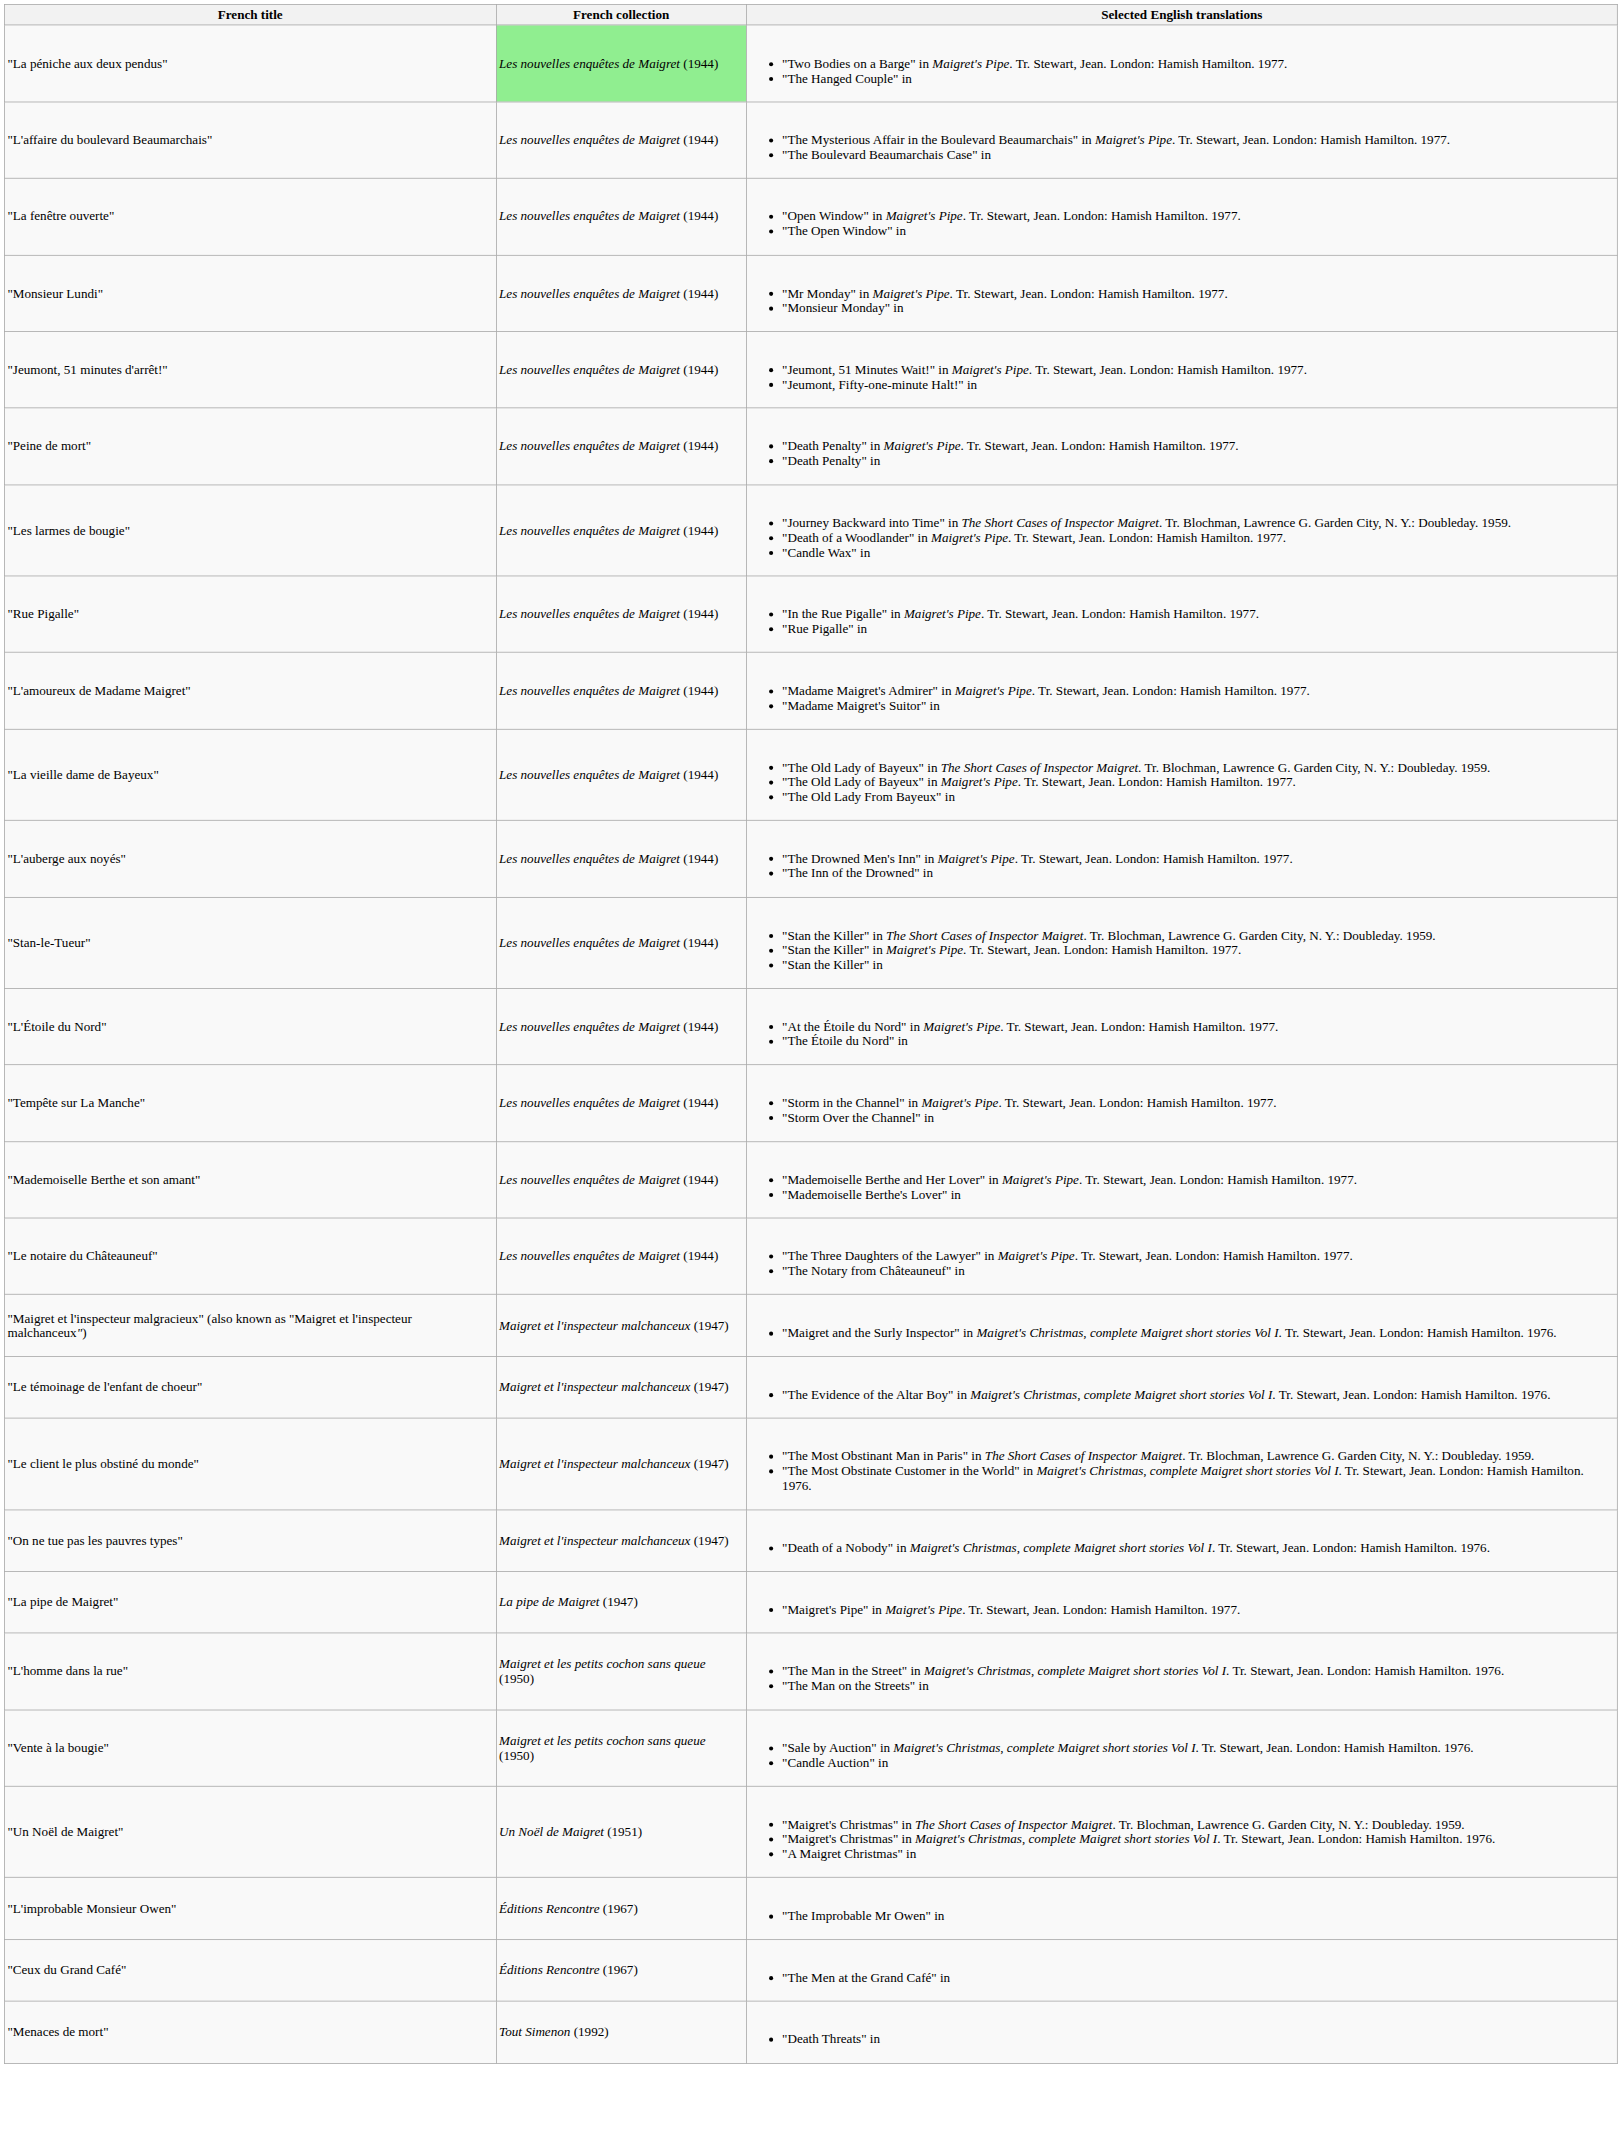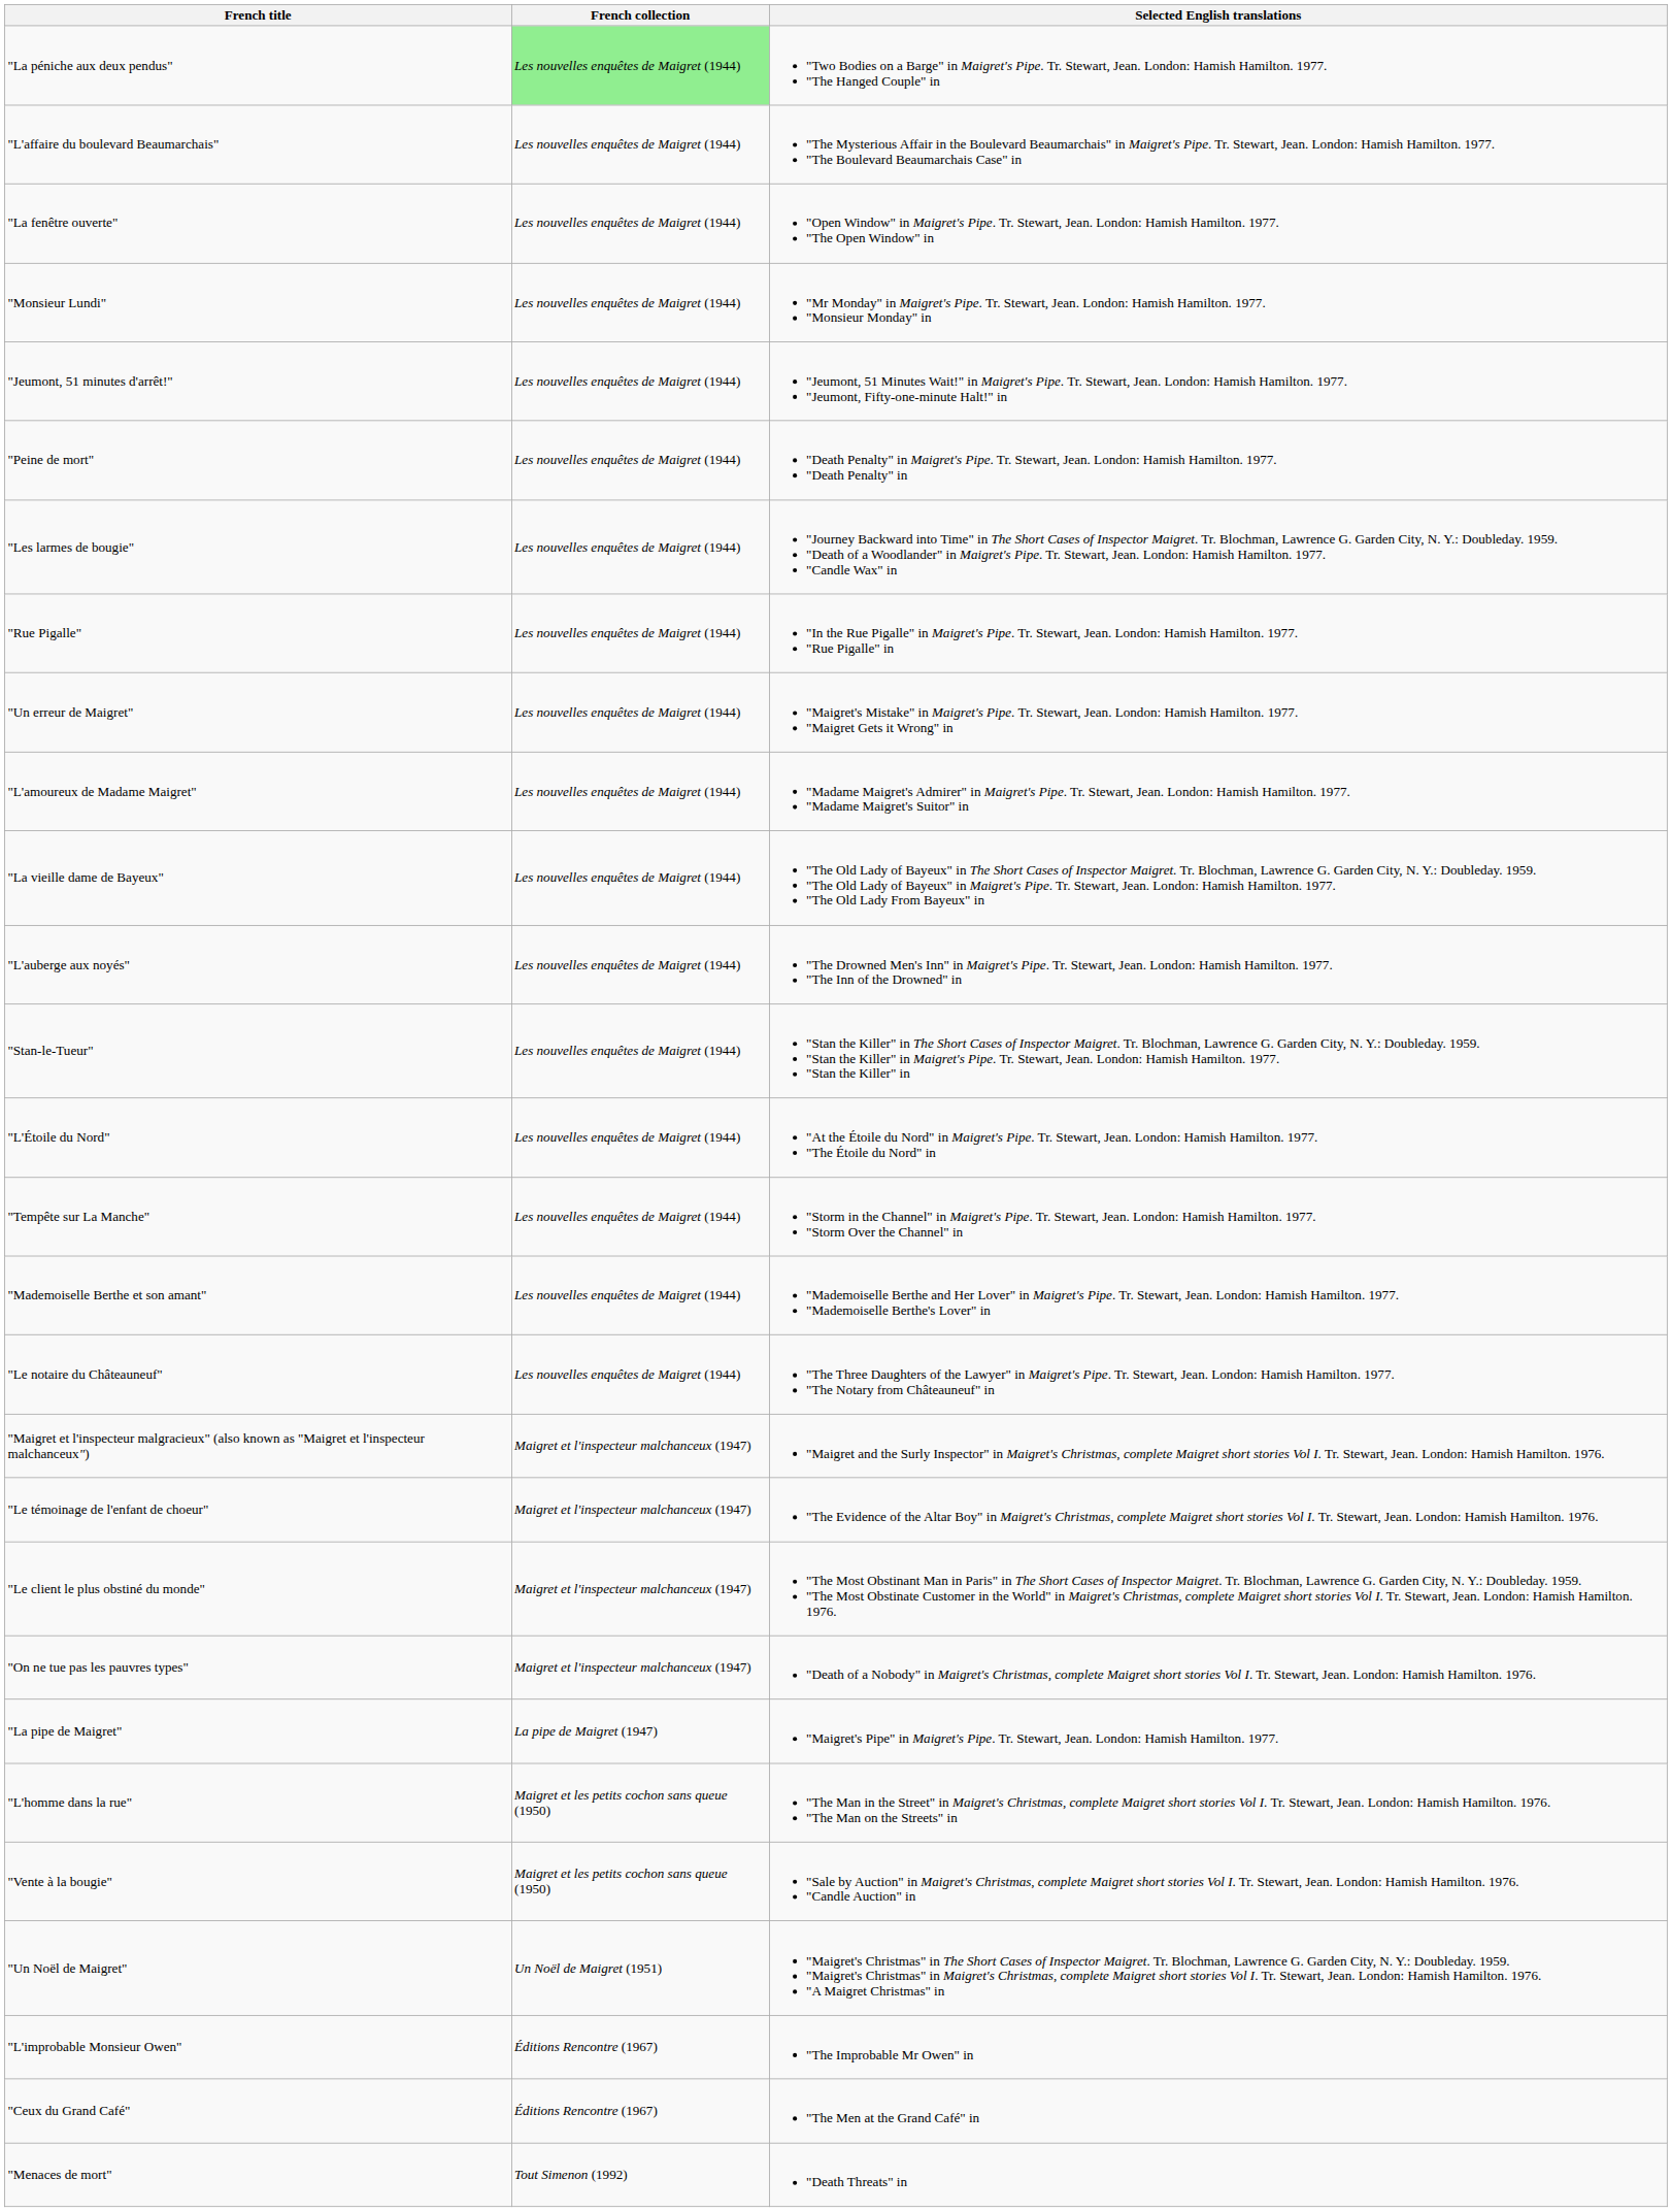 <table class="wikitable">
 <tr>
 <th>French title</th>
 <th>French collection</th>
 <th>Selected English translations</th>
 </tr>
 <tr>
 <td>"La péniche aux deux pendus"</td>
 <td style="background: lightgreen;"><em>Les nouvelles enquêtes de Maigret</em> (1944)</td>
 <td><br><ul><li>"Two Bodies on a Barge" in <em>Maigret's Pipe</em>. Tr. Stewart, Jean. London: Hamish Hamilton. 1977.</li><li>"The Hanged Couple" in </li></ul></td>
 </tr>
 <tr>
 <td>"L'affaire du boulevard Beaumarchais"</td>
 <td><em>Les nouvelles enquêtes de Maigret</em> (1944)</td>
 <td><br><ul><li>"The Mysterious Affair in the Boulevard Beaumarchais" in <em>Maigret's Pipe</em>. Tr. Stewart, Jean. London: Hamish Hamilton. 1977.</li><li>"The Boulevard Beaumarchais Case" in </li></ul></td>
 </tr>
 <tr>
 <td>"La fenêtre ouverte"</td>
 <td><em>Les nouvelles enquêtes de Maigret</em> (1944)</td>
 <td><br><ul><li>"Open Window" in <em>Maigret's Pipe</em>. Tr. Stewart, Jean. London: Hamish Hamilton. 1977.</li><li>"The Open Window" in </li></ul></td>
 </tr>
 <tr>
 <td>"Monsieur Lundi"</td>
 <td><em>Les nouvelles enquêtes de Maigret</em> (1944)</td>
 <td><br><ul><li>"Mr Monday" in <em>Maigret's Pipe</em>. Tr. Stewart, Jean. London: Hamish Hamilton. 1977.</li><li>"Monsieur Monday" in </li></ul></td>
 </tr>
 <tr>
 <td>"Jeumont, 51 minutes d'arrêt!"</td>
 <td><em>Les nouvelles enquêtes de Maigret</em> (1944)</td>
 <td><br><ul><li>"Jeumont, 51 Minutes Wait!" in <em>Maigret's Pipe</em>. Tr. Stewart, Jean. London: Hamish Hamilton. 1977.</li><li>"Jeumont, Fifty-one-minute Halt!" in </li></ul></td>
 </tr>
 <tr>
 <td>"Peine de mort"</td>
 <td><em>Les nouvelles enquêtes de Maigret</em> (1944)</td>
 <td><br><ul><li>"Death Penalty" in <em>Maigret's Pipe</em>. Tr. Stewart, Jean. London: Hamish Hamilton. 1977.</li><li>"Death Penalty" in </li></ul></td>
 </tr>
 <tr>
 <td>"Les larmes de bougie"</td>
 <td><em>Les nouvelles enquêtes de Maigret</em> (1944)</td>
 <td><br><ul><li>"Journey Backward into Time" in <em>The Short Cases of Inspector Maigret</em>. Tr. Blochman, Lawrence G. Garden City, N. Y.: Doubleday. 1959.</li><li>"Death of a Woodlander" in <em>Maigret's Pipe</em>. Tr. Stewart, Jean. London: Hamish Hamilton. 1977.</li><li>"Candle Wax" in </li></ul></td>
 </tr>
 <tr>
 <td>"Rue Pigalle"</td>
 <td><em>Les nouvelles enquêtes de Maigret</em> (1944)</td>
 <td><br><ul><li>"In the Rue Pigalle" in <em>Maigret's Pipe</em>. Tr. Stewart, Jean. London: Hamish Hamilton. 1977.</li><li>"Rue Pigalle" in </li></ul></td>
+</tr>
+<tr>
+<td>"Un erreur de Maigret"</td>
+<td><em>Les nouvelles enquêtes de Maigret</em> (1944)</td>
+<td><br><ul><li>"Maigret's Mistake" in <em>Maigret's Pipe</em>. Tr. Stewart, Jean. London: Hamish Hamilton. 1977.</li><li>"Maigret Gets it Wrong" in </li></ul></td>
 </tr>
 <tr>
 <td>"L'amoureux de Madame Maigret"</td>
 <td><em>Les nouvelles enquêtes de Maigret</em> (1944)</td>
 <td><br><ul><li>"Madame Maigret's Admirer" in <em>Maigret's Pipe</em>. Tr. Stewart, Jean. London: Hamish Hamilton. 1977.</li><li>"Madame Maigret's Suitor" in </li></ul></td>
 </tr>
 <tr>
 <td>"La vieille dame de Bayeux"</td>
 <td><em>Les nouvelles enquêtes de Maigret</em> (1944)</td>
 <td><br><ul><li>"The Old Lady of Bayeux" in <em>The Short Cases of Inspector Maigret</em>. Tr. Blochman, Lawrence G. Garden City, N. Y.: Doubleday. 1959.</li><li>"The Old Lady of Bayeux" in <em>Maigret's Pipe</em>. Tr. Stewart, Jean. London: Hamish Hamilton. 1977.</li><li>"The Old Lady From Bayeux" in </li></ul></td>
 </tr>
 <tr>
 <td>"L'auberge aux noyés"</td>
 <td><em>Les nouvelles enquêtes de Maigret</em> (1944)</td>
 <td><br><ul><li>"The Drowned Men's Inn" in <em>Maigret's Pipe</em>. Tr. Stewart, Jean. London: Hamish Hamilton. 1977.</li><li>"The Inn of the Drowned" in </li></ul></td>
 </tr>
 <tr>
 <td>"Stan-le-Tueur"</td>
 <td><em>Les nouvelles enquêtes de Maigret</em> (1944)</td>
 <td><br><ul><li>"Stan the Killer"  in <em>The Short Cases of Inspector Maigret</em>. Tr. Blochman, Lawrence G. Garden City, N. Y.: Doubleday. 1959.</li><li>"Stan the Killer" in <em>Maigret's Pipe</em>. Tr. Stewart, Jean. London: Hamish Hamilton. 1977.</li><li>"Stan the Killer" in </li></ul></td>
 </tr>
 <tr>
 <td>"L'Étoile du Nord"</td>
 <td><em>Les nouvelles enquêtes de Maigret</em> (1944)</td>
 <td><br><ul><li>"At the Étoile du Nord" in <em>Maigret's Pipe</em>. Tr. Stewart, Jean. London: Hamish Hamilton. 1977.</li><li>"The Étoile du Nord" in </li></ul></td>
 </tr>
 <tr>
 <td>"Tempête sur La Manche"</td>
 <td><em>Les nouvelles enquêtes de Maigret</em> (1944)</td>
 <td><br><ul><li>"Storm in the Channel" in <em>Maigret's Pipe</em>. Tr. Stewart, Jean. London: Hamish Hamilton. 1977.</li><li>"Storm Over the Channel" in </li></ul></td>
 </tr>
 <tr>
 <td>"Mademoiselle Berthe et son amant"</td>
 <td><em>Les nouvelles enquêtes de Maigret</em> (1944)</td>
 <td><br><ul><li>"Mademoiselle Berthe and Her Lover" in <em>Maigret's Pipe</em>. Tr. Stewart, Jean. London: Hamish Hamilton. 1977.</li><li>"Mademoiselle Berthe's Lover" in </li></ul></td>
 </tr>
 <tr>
 <td>"Le notaire du Châteauneuf"</td>
 <td><em>Les nouvelles enquêtes de Maigret</em> (1944)</td>
 <td><br><ul><li>"The Three Daughters of the Lawyer" in <em>Maigret's Pipe</em>. Tr. Stewart, Jean. London: Hamish Hamilton. 1977.</li><li>"The Notary from Châteauneuf" in </li></ul></td>
 </tr>
 <tr>
 <td>"Maigret et l'inspecteur malgracieux" (also known as "Maigret et l'inspecteur malchanceux<em>"</em>)</td>
 <td><em>Maigret et l'inspecteur malchanceux</em> (1947)</td>
 <td><br><ul><li>"Maigret and the Surly Inspector" in <em>Maigret's Christmas</em>, <em>complete Maigret short stories Vol I</em>. Tr. Stewart, Jean. London: Hamish Hamilton. 1976.</li></ul></td>
 </tr>
 <tr>
 <td>"Le témoinage de l'enfant de choeur"</td>
 <td><em>Maigret et l'inspecteur malchanceux</em> (1947)</td>
 <td><br><ul><li>"The Evidence of the Altar Boy" in <em>Maigret's Christmas</em>, <em>complete Maigret short stories Vol I</em>. Tr. Stewart, Jean. London: Hamish Hamilton. 1976.</li></ul></td>
 </tr>
 <tr>
 <td>"Le client le plus obstiné du monde"</td>
 <td><em>Maigret et l'inspecteur malchanceux</em> (1947)</td>
 <td><br><ul><li>"The Most Obstinant Man in Paris" in <em>The Short Cases of Inspector Maigret</em>. Tr. Blochman, Lawrence G. Garden City, N. Y.: Doubleday. 1959.</li><li>"The Most Obstinate Customer in the World" in <em>Maigret's Christmas</em>, <em>complete Maigret short stories Vol I</em>. Tr. Stewart, Jean. London: Hamish Hamilton. 1976.</li></ul></td>
 </tr>
 <tr>
 <td>"On ne tue pas les pauvres types"</td>
 <td><em>Maigret et l'inspecteur malchanceux</em> (1947)</td>
 <td><br><ul><li>"Death of a Nobody" in <em>Maigret's Christmas</em>, <em>complete Maigret short stories Vol I</em>. Tr. Stewart, Jean. London: Hamish Hamilton. 1976.</li></ul></td>
 </tr>
 <tr>
 <td>"La pipe de Maigret"</td>
 <td><em>La pipe de Maigret</em> (1947)</td>
 <td><br><ul><li>"Maigret's Pipe" in <em>Maigret's Pipe</em>. Tr. Stewart, Jean. London: Hamish Hamilton. 1977.</li></ul></td>
 </tr>
 <tr>
 <td>"L'homme dans la rue"</td>
 <td><em>Maigret et les petits cochon sans queue</em> (1950)</td>
 <td><br><ul><li>"The Man in the Street" in <em>Maigret's Christmas</em>, <em>complete Maigret short stories Vol I</em>. Tr. Stewart, Jean. London: Hamish Hamilton. 1976.</li><li>"The Man on the Streets" in </li></ul></td>
 </tr>
 <tr>
 <td>"Vente à la bougie"</td>
 <td><em>Maigret et les petits cochon sans queue</em> (1950)</td>
 <td><br><ul><li>"Sale by Auction" in <em>Maigret's Christmas</em>, <em>complete Maigret short stories Vol I</em>. Tr. Stewart, Jean. London: Hamish Hamilton. 1976.</li><li>"Candle Auction" in </li></ul></td>
 </tr>
 <tr>
 <td>"Un Noël de Maigret"</td>
 <td><em>Un Noël de Maigret</em> (1951)</td>
 <td><br><ul><li>"Maigret's Christmas"  in <em>The Short Cases of Inspector Maigret</em>. Tr. Blochman, Lawrence G. Garden City, N. Y.: Doubleday. 1959.</li><li>"Maigret's Christmas" in <em>Maigret's Christmas</em>, <em>complete Maigret short stories Vol I</em>. Tr. Stewart, Jean.  London: Hamish Hamilton. 1976.</li><li>"A Maigret Christmas" in </li></ul></td>
 </tr>
 <tr>
 <td>"L'improbable Monsieur Owen"</td>
 <td><em>Éditions Rencontre</em> (1967)</td>
 <td><br><ul><li>"The Improbable Mr Owen" in </li></ul></td>
 </tr>
 <tr>
 <td>"Ceux du Grand Café"</td>
 <td><em>Éditions Rencontre</em> (1967)</td>
 <td><br><ul><li>"The  Men at the Grand Café" in </li></ul></td>
 </tr>
 <tr>
 <td>"Menaces de mort"</td>
 <td><em>Tout Simenon</em> (1992)</td>
 <td><br><ul><li>"Death Threats" in </li></ul></td>
 </tr>
 </table>
